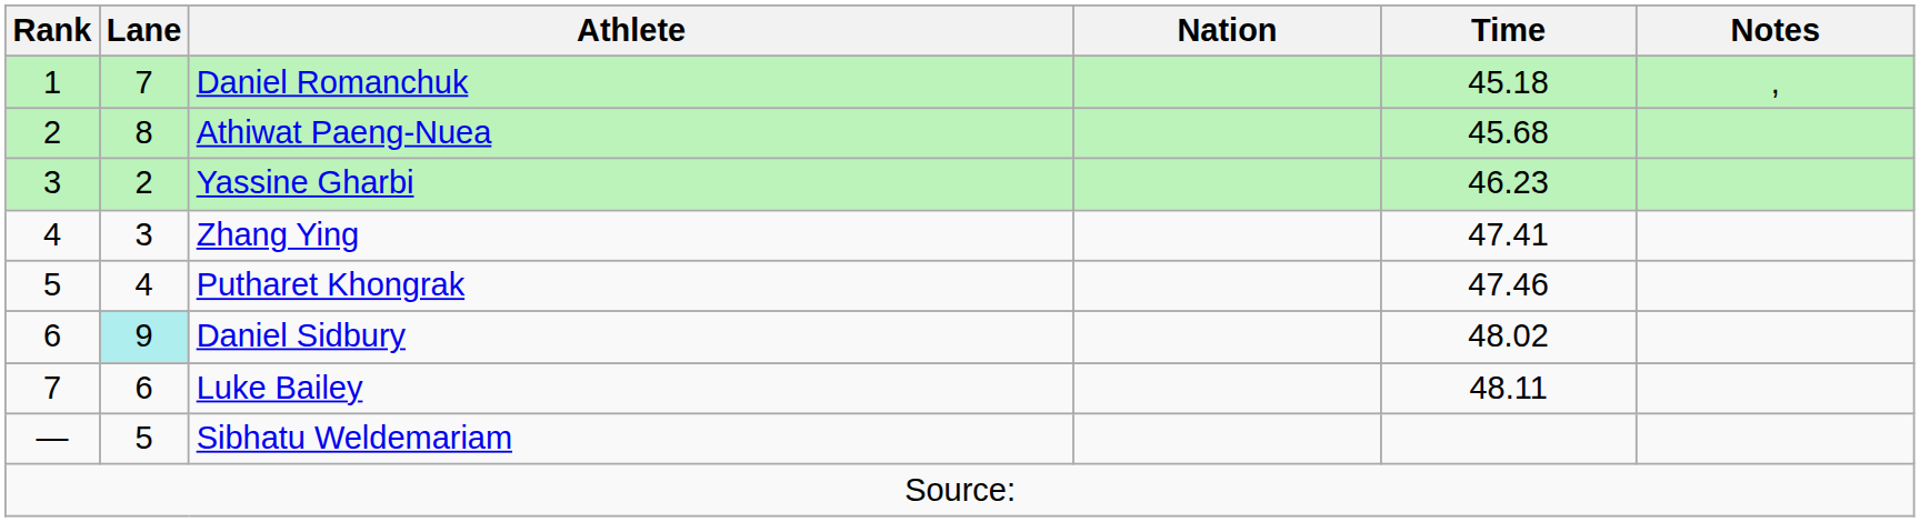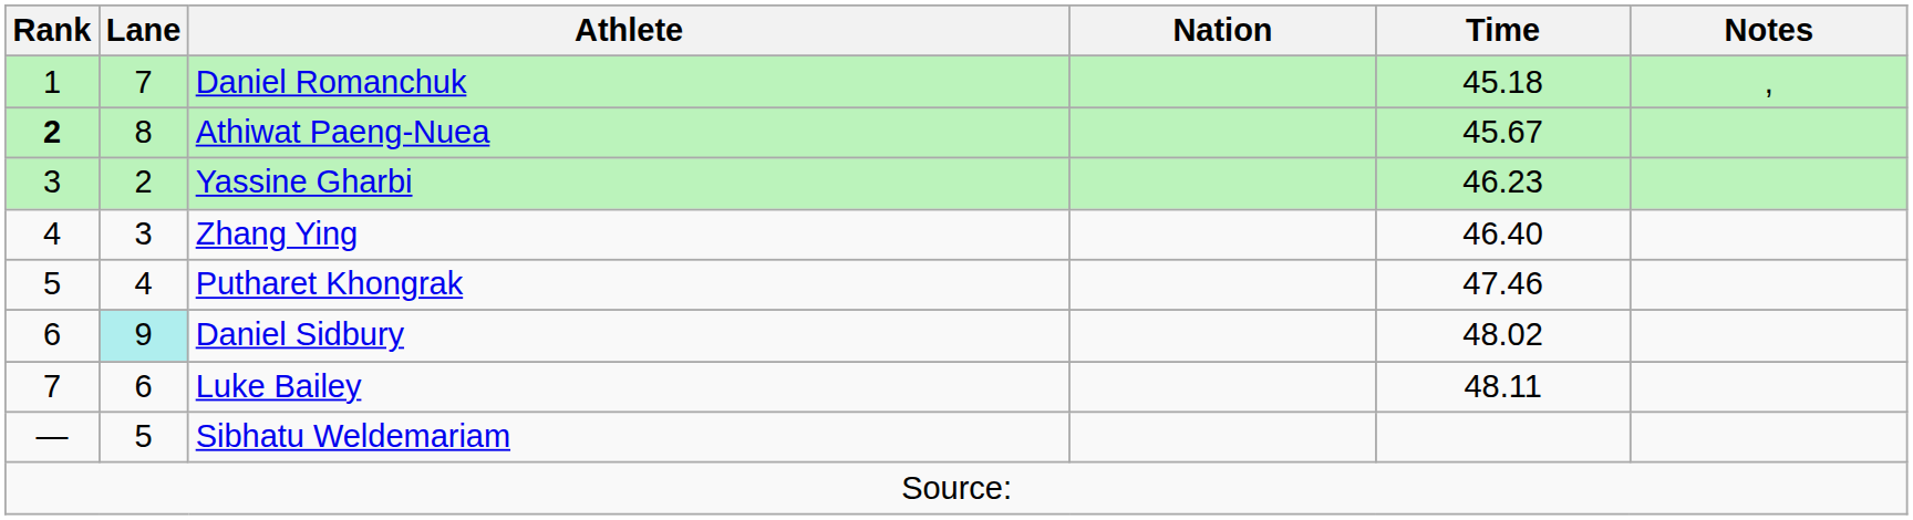 <table class="wikitable sortable" style="text-align:center;width: 60%;">
 <tr>
 <th scope="col" style="width: 10px;">Rank</th>
 <th scope="col" style="width: 10px;">Lane</th>
 <th scope="col">Athlete</th>
 <th scope="col">Nation</th>
 <th scope="col">Time</th>
 <th scope="col">Notes</th>
 </tr>
 <tr bgcolor=bbf3bb>
 <td>1</td>
 <td>7</td>
 <td align=left><a href='#'>Daniel Romanchuk</a></td>
 <td align=left></td>
 <td>45.18</td>
 <td>, </td>
 </tr>
 <tr bgcolor=bbf3bb>
-<td>2</td>
+<td><strong>2</strong></td>
 <td>8</td>
 <td align=left><a href='#'>Athiwat Paeng-Nuea</a></td>
 <td align=left></td>
-<td>45.68</td>
+<td>45.67</td>
 <td></td>
 </tr>
 <tr bgcolor=bbf3bb>
 <td>3</td>
 <td>2</td>
 <td align=left><a href='#'>Yassine Gharbi</a></td>
 <td align=left></td>
 <td>46.23</td>
 <td></td>
 </tr>
 <tr>
 <td>4</td>
 <td>3</td>
 <td align=left><a href='#'>Zhang Ying</a></td>
 <td align=left></td>
-<td>47.41</td>
+<td>46.40</td>
 <td></td>
 </tr>
 <tr>
 <td>5</td>
 <td>4</td>
 <td align=left><a href='#'>Putharet Khongrak</a></td>
 <td align=left></td>
 <td>47.46</td>
 <td></td>
 </tr>
 <tr>
 <td>6</td>
 <td style="background: paleturquoise;">9</td>
 <td align=left><a href='#'>Daniel Sidbury</a></td>
 <td align=left></td>
 <td>48.02</td>
 <td></td>
 </tr>
 <tr>
 <td>7</td>
 <td>6</td>
 <td align=left><a href='#'>Luke Bailey</a></td>
 <td align=left></td>
 <td>48.11</td>
 <td></td>
 </tr>
 <tr>
 <td>—</td>
 <td>5</td>
 <td align=left><a href='#'>Sibhatu Weldemariam</a></td>
 <td align=left></td>
 <td></td>
 <td></td>
 </tr>
 <tr class="sortbottom">
 <td colspan="6">Source:</td>
 </tr>
 </table>
